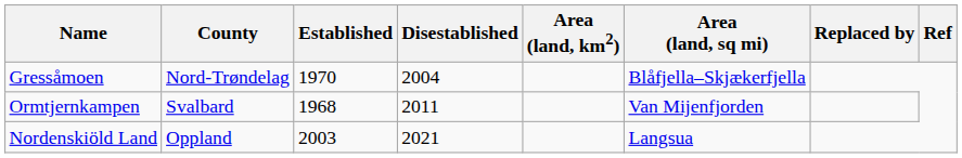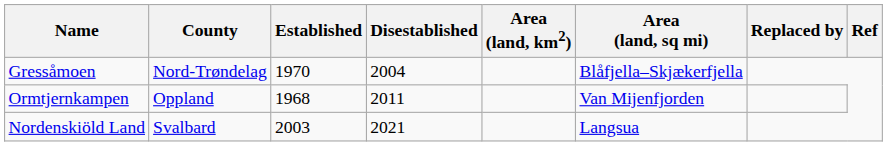 <table class="wikitable sortable">
 <tr>
 <th>Name</th>
 <th>County</th>
 <th>Established</th>
 <th>Disestablished</th>
 <th>Area<br>(land, km<sup>2</sup>)</th>
 <th>Area<br>(land, sq mi)</th>
 <th>Replaced by</th>
 <th>Ref</th>
 </tr>
 <tr>
 <td><a href='#'>Gressåmoen</a></td>
 <td><a href='#'>Nord-Trøndelag</a></td>
 <td>1970</td>
 <td>2004</td>
 <td></td>
 <td><a href='#'>Blåfjella–Skjækerfjella</a></td>
 </tr>
 <tr>
 <td><a href='#'>Ormtjernkampen</a></td>
-<td><a href='#'>Svalbard</a></td>
+<td><a href='#'>Oppland</a></td>
 <td>1968</td>
 <td>2011</td>
 <td></td>
 <td><a href='#'>Van Mijenfjorden</a></td>
 <td align=center></td>
 </tr>
 <tr>
 <td><a href='#'>Nordenskiöld Land</a></td>
-<td><a href='#'>Oppland</a></td>
+<td><a href='#'>Svalbard</a></td>
 <td>2003</td>
 <td>2021</td>
 <td></td>
 <td><a href='#'>Langsua</a></td>
 </tr>
 </table>
